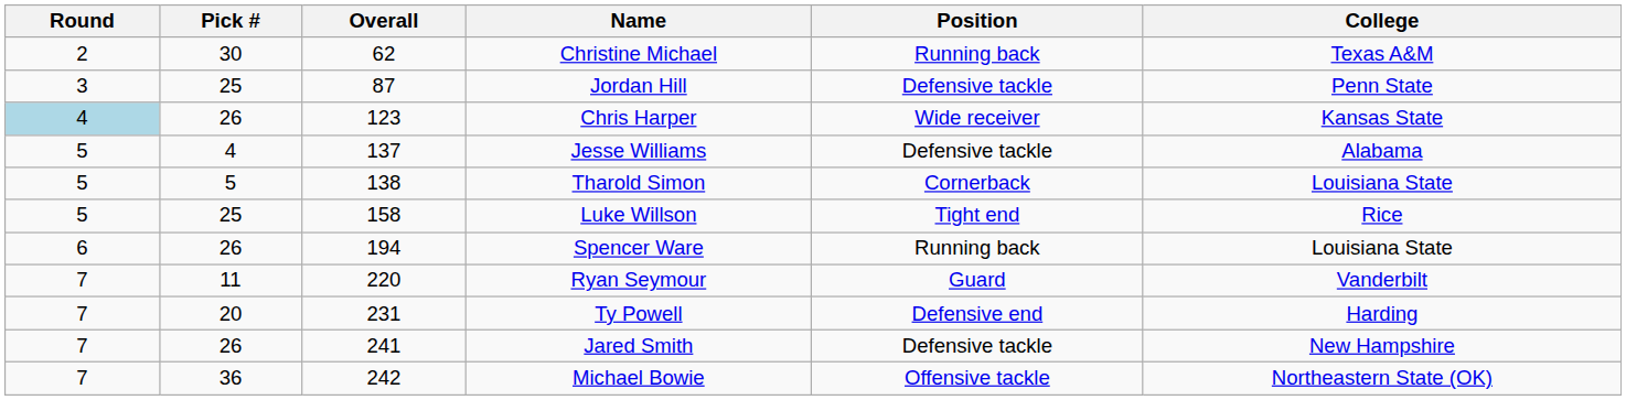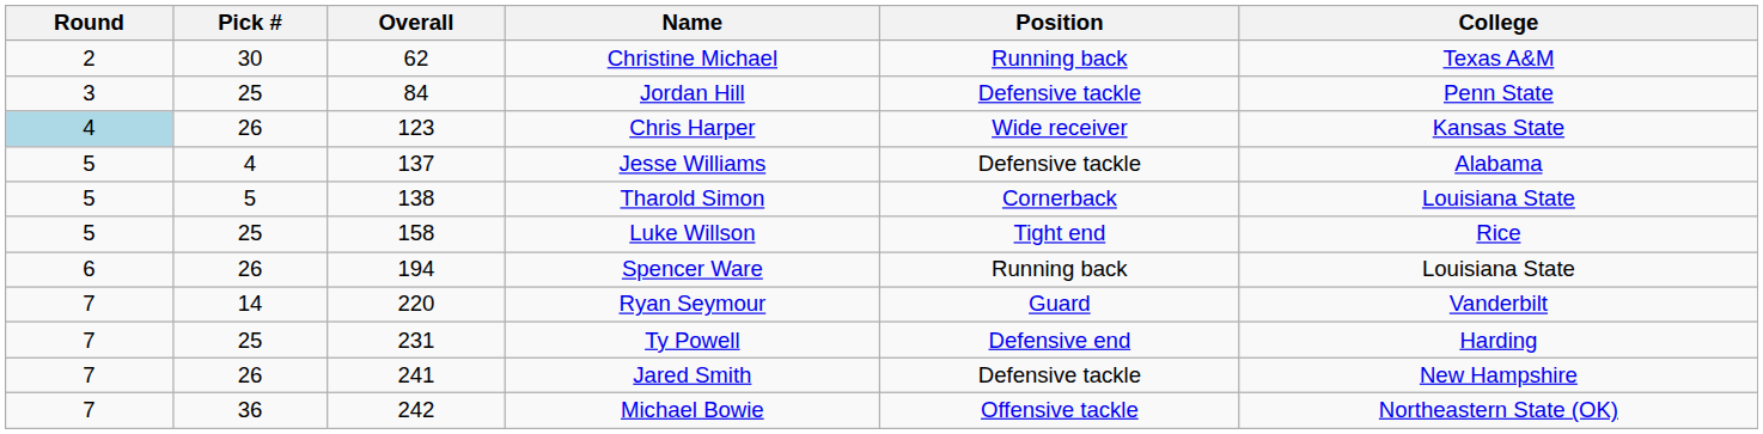 <table class="wikitable sortable sortable" style="width: 100%; text-align:center">
 <tr>
 <th>Round</th>
 <th>Pick #</th>
 <th>Overall</th>
 <th>Name</th>
 <th>Position</th>
 <th>College</th>
 </tr>
 <tr>
 <td>2</td>
 <td>30</td>
 <td>62</td>
 <td><a href='#'>Christine Michael</a></td>
 <td><a href='#'>Running back</a></td>
 <td><a href='#'>Texas A&M</a></td>
 </tr>
 <tr>
 <td>3</td>
 <td>25</td>
-<td>87</td>
+<td>84</td>
 <td><a href='#'>Jordan Hill</a></td>
 <td><a href='#'>Defensive tackle</a></td>
 <td><a href='#'>Penn State</a></td>
 </tr>
 <tr>
 <td style="background: lightblue;">4</td>
 <td>26</td>
 <td>123</td>
 <td><a href='#'>Chris Harper</a></td>
 <td><a href='#'>Wide receiver</a></td>
 <td><a href='#'>Kansas State</a></td>
 </tr>
 <tr>
 <td>5</td>
 <td>4</td>
 <td>137</td>
 <td><a href='#'>Jesse Williams</a></td>
 <td>Defensive tackle</td>
 <td><a href='#'>Alabama</a></td>
 </tr>
 <tr>
 <td>5</td>
 <td>5</td>
 <td>138</td>
 <td><a href='#'>Tharold Simon</a></td>
 <td><a href='#'>Cornerback</a></td>
 <td><a href='#'>Louisiana State</a></td>
 </tr>
 <tr>
 <td>5</td>
 <td>25</td>
 <td>158</td>
 <td><a href='#'>Luke Willson</a></td>
 <td><a href='#'>Tight end</a></td>
 <td><a href='#'>Rice</a></td>
 </tr>
 <tr>
 <td>6</td>
 <td>26</td>
 <td>194</td>
 <td><a href='#'>Spencer Ware</a></td>
 <td>Running back</td>
 <td>Louisiana State</td>
 </tr>
 <tr>
 <td>7</td>
-<td>11</td>
+<td>14</td>
 <td>220</td>
 <td><a href='#'>Ryan Seymour</a></td>
 <td><a href='#'>Guard</a></td>
 <td><a href='#'>Vanderbilt</a></td>
 </tr>
 <tr>
 <td>7</td>
-<td>20</td>
+<td>25</td>
 <td>231</td>
 <td><a href='#'>Ty Powell</a></td>
 <td><a href='#'>Defensive end</a></td>
 <td><a href='#'>Harding</a></td>
 </tr>
 <tr>
 <td>7</td>
 <td>26</td>
 <td>241</td>
 <td><a href='#'>Jared Smith</a></td>
 <td>Defensive tackle</td>
 <td><a href='#'>New Hampshire</a></td>
 </tr>
 <tr>
 <td>7</td>
 <td>36</td>
 <td>242</td>
 <td><a href='#'>Michael Bowie</a></td>
 <td><a href='#'>Offensive tackle</a></td>
 <td><a href='#'>Northeastern State (OK)</a></td>
 </tr>
 </table>
